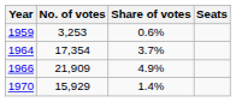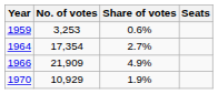 <table class="wikitable" style="text-align:center; font-size:86%;">
 <tr>
 <th>Year</th>
 <th>No. of votes</th>
 <th>Share of votes</th>
 <th>Seats</th>
 </tr>
 <tr>
 <td><a href='#'>1959</a></td>
 <td>3,253</td>
 <td>0.6%</td>
 <td></td>
 </tr>
 <tr>
 <td><a href='#'>1964</a></td>
 <td>17,354</td>
-<td>3.7%</td>
+<td>2.7%</td>
 <td></td>
 </tr>
 <tr>
 <td><a href='#'>1966</a></td>
 <td>21,909</td>
 <td>4.9%</td>
 <td></td>
 </tr>
 <tr>
 <td><a href='#'>1970</a></td>
-<td>15,929</td>
-<td>1.4%</td>
+<td>10,929</td>
+<td>1.9%</td>
 <td></td>
 </tr>
 </table>
